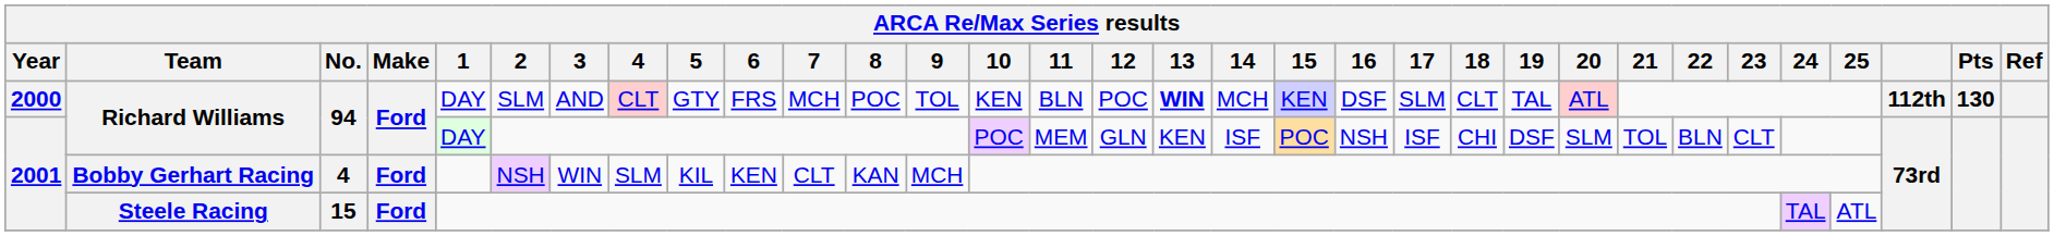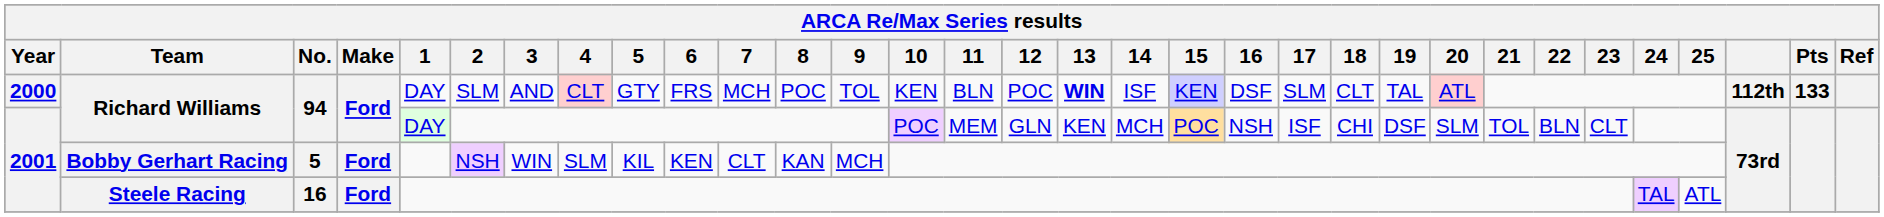 <table class="wikitable" style="text-align:center; font-size:75%">
 <tr>
 <th colspan="34"><a href='#'>ARCA Re/Max Series</a> results</th>
 </tr>
 <tr>
 <th>Year</th>
 <th>Team</th>
 <th>No.</th>
 <th>Make</th>
 <th>1</th>
 <th>2</th>
 <th>3</th>
 <th>4</th>
 <th>5</th>
 <th>6</th>
 <th>7</th>
 <th>8</th>
 <th>9</th>
 <th>10</th>
 <th>11</th>
 <th>12</th>
 <th>13</th>
 <th>14</th>
 <th>15</th>
 <th>16</th>
 <th>17</th>
 <th>18</th>
 <th>19</th>
 <th>20</th>
 <th>21</th>
 <th>22</th>
 <th>23</th>
 <th>24</th>
 <th>25</th>
 <th></th>
 <th>Pts</th>
 <th>Ref</th>
 </tr>
 <tr>
 <th><a href='#'>2000</a></th>
 <th rowspan=2>Richard Williams</th>
 <th rowspan=2>94</th>
 <th rowspan=2><a href='#'>Ford</a></th>
 <td><a href='#'>DAY</a></td>
 <td><a href='#'>SLM</a></td>
 <td><a href='#'>AND</a></td>
 <td style="background:#FFCFCF;"><a href='#'>CLT</a><br></td>
 <td><a href='#'>GTY</a></td>
 <td><a href='#'>FRS</a></td>
 <td><a href='#'>MCH</a></td>
 <td><a href='#'>POC</a></td>
 <td><a href='#'>TOL</a></td>
 <td><a href='#'>KEN</a></td>
 <td><a href='#'>BLN</a></td>
 <td><a href='#'>POC</a></td>
 <td><strong><a href='#'>WIN</a></strong></td>
-<td><a href='#'>MCH</a></td>
+<td><a href='#'>ISF</a></td>
 <td style="background:#CFCFFF;"><a href='#'>KEN</a><br></td>
 <td><a href='#'>DSF</a></td>
 <td><a href='#'>SLM</a></td>
 <td><a href='#'>CLT</a></td>
 <td><a href='#'>TAL</a></td>
 <td style="background:#FFCFCF;"><a href='#'>ATL</a><br></td>
 <td colspan=5></td>
 <th>112th</th>
-<th>130</th>
+<th>133</th>
 <th></th>
 </tr>
 <tr>
 <th rowspan=3><a href='#'>2001</a></th>
 <td style="background:#DFFFDF;"><a href='#'>DAY</a><br></td>
 <td colspan=8></td>
 <td style="background:#EFCFFF;"><a href='#'>POC</a><br></td>
 <td><a href='#'>MEM</a></td>
 <td><a href='#'>GLN</a></td>
 <td><a href='#'>KEN</a></td>
-<td><a href='#'>ISF</a></td>
+<td><a href='#'>MCH</a></td>
 <td style="background:#FFDF9F;"><a href='#'>POC</a><br></td>
 <td><a href='#'>NSH</a></td>
 <td><a href='#'>ISF</a></td>
 <td><a href='#'>CHI</a></td>
 <td><a href='#'>DSF</a></td>
 <td><a href='#'>SLM</a></td>
 <td><a href='#'>TOL</a></td>
 <td><a href='#'>BLN</a></td>
 <td><a href='#'>CLT</a></td>
 <td colspan=2></td>
 <th rowspan=3>73rd</th>
 <th rowspan=3></th>
 <th rowspan=3></th>
 </tr>
 <tr>
 <th><a href='#'>Bobby Gerhart Racing</a></th>
-<th>4</th>
+<th>5</th>
 <th><a href='#'>Ford</a></th>
 <td></td>
 <td style="background:#EFCFFF;"><a href='#'>NSH</a><br></td>
 <td><a href='#'>WIN</a></td>
 <td><a href='#'>SLM</a></td>
 <td><a href='#'>KIL</a></td>
 <td><a href='#'>KEN</a></td>
 <td><a href='#'>CLT</a></td>
 <td><a href='#'>KAN</a></td>
 <td><a href='#'>MCH</a></td>
 <td colspan=16></td>
 </tr>
 <tr>
 <th><a href='#'>Steele Racing</a></th>
-<th>15</th>
+<th>16</th>
 <th><a href='#'>Ford</a></th>
 <td colspan=23></td>
 <td style="background:#EFCFFF;"><a href='#'>TAL</a><br></td>
 <td><a href='#'>ATL</a></td>
 </tr>
 </table>
